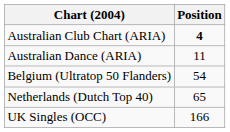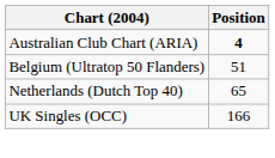 <table class="wikitable sortable">
 <tr>
 <th>Chart (2004)</th>
 <th>Position</th>
 </tr>
 <tr>
 <td>Australian Club Chart (ARIA)</td>
 <td align="center"><strong>4</strong></td>
 </tr>
 <tr>
-<td>Australian Dance (ARIA)</td>
-<td align="center">11</td>
-</tr>
-<tr>
 <td>Belgium (Ultratop 50 Flanders)</td>
-<td align="center">54</td>
+<td align="center">51</td>
 </tr>
 <tr>
 <td>Netherlands (Dutch Top 40)</td>
 <td align="center">65</td>
 </tr>
 <tr>
 <td>UK Singles (OCC)</td>
 <td align="center">166</td>
 </tr>
 </table>
